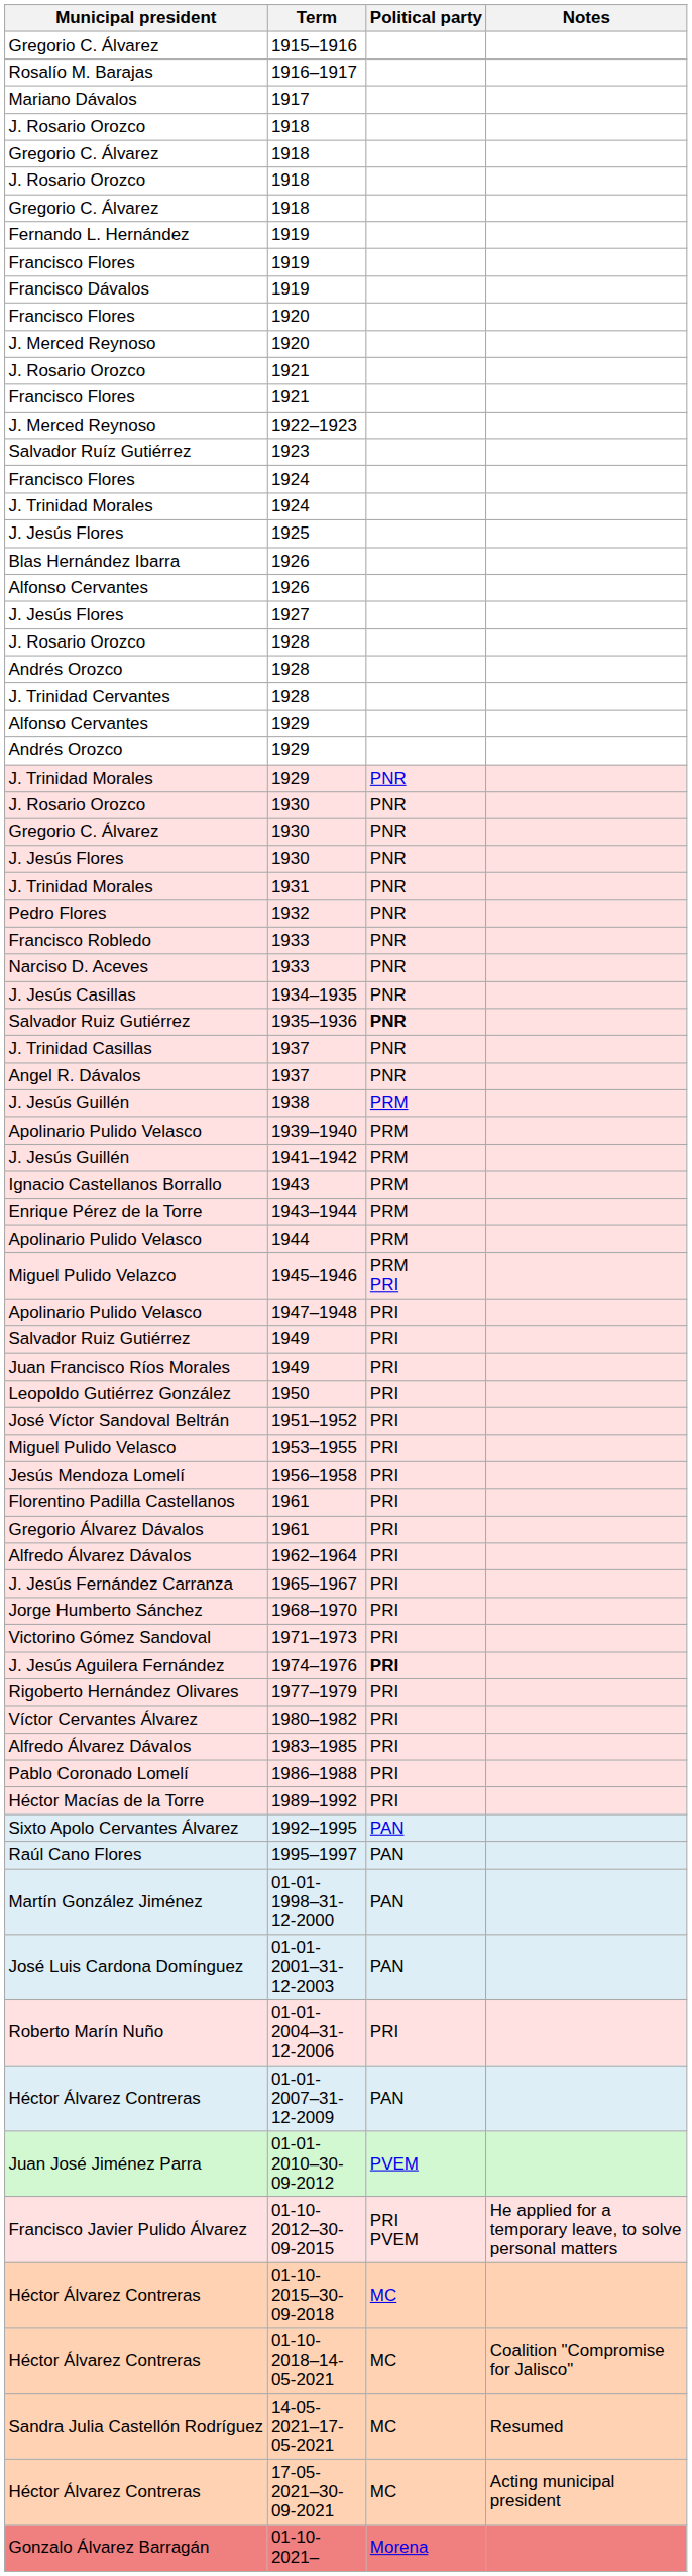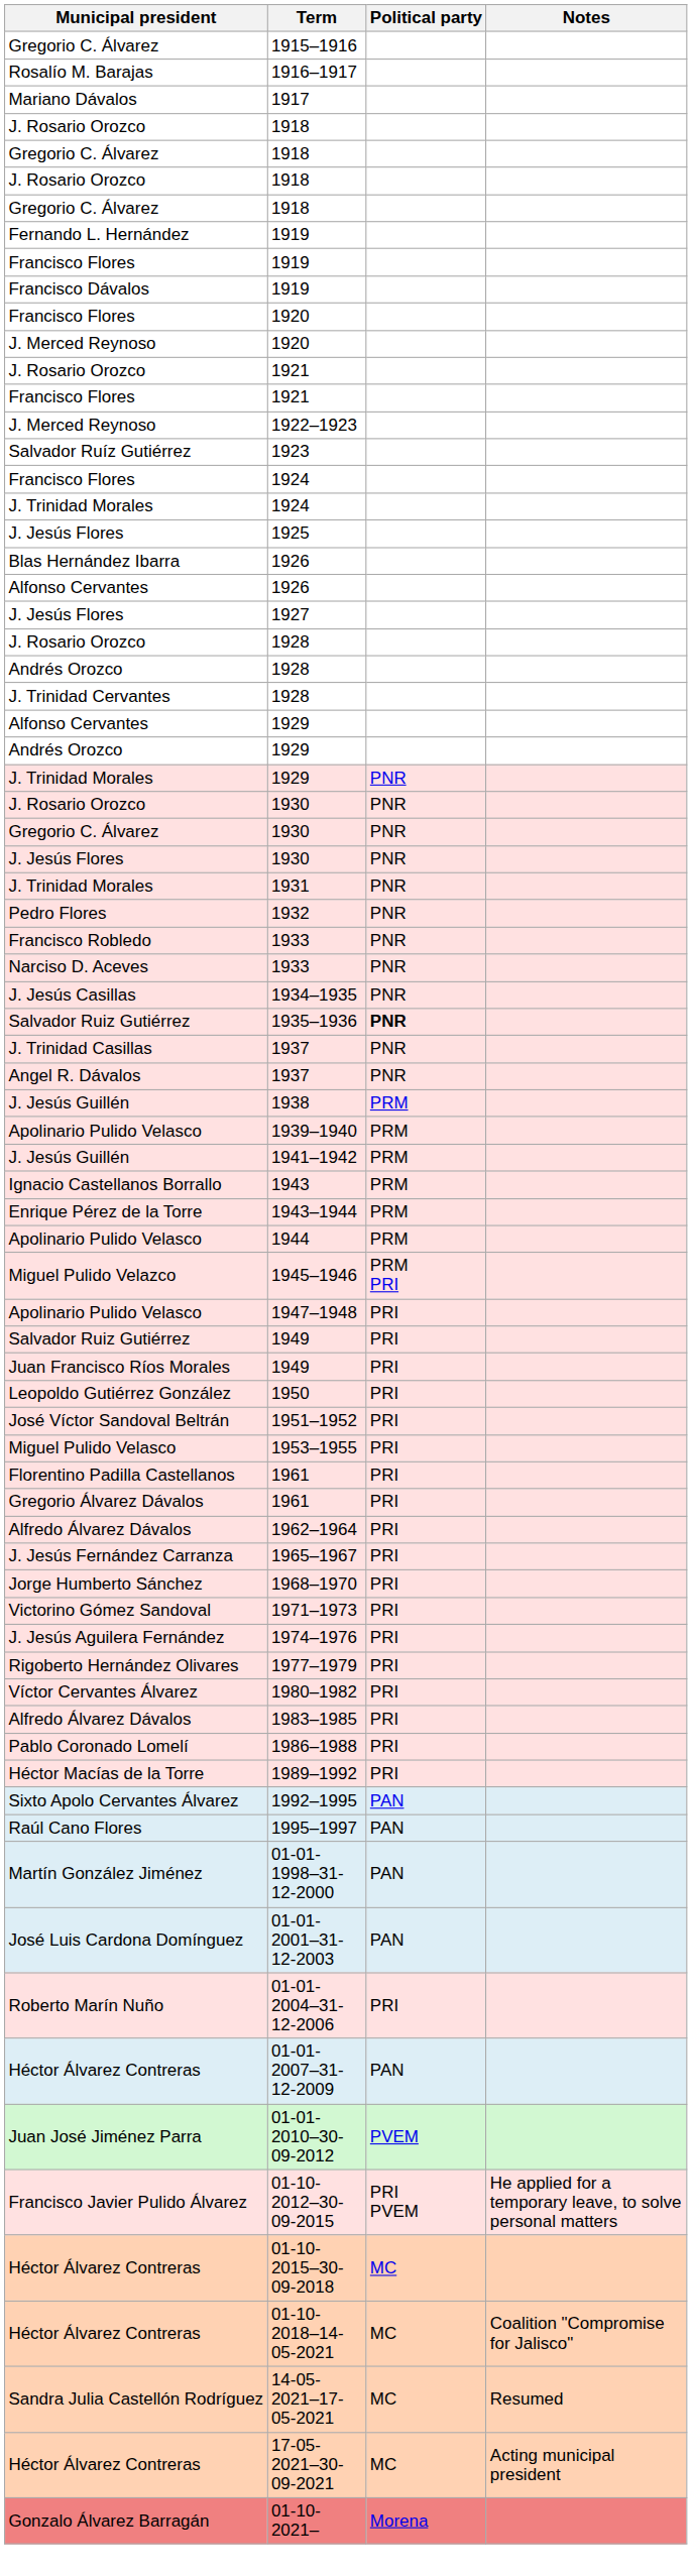 <table class="wikitable">
 <tr>
 <th>Municipal president</th>
 <th width=85px>Term</th>
 <th>Political party</th>
 <th width=180px>Notes</th>
 </tr>
 <tr style="background:#ffffff">
 <td>Gregorio C. Álvarez</td>
 <td>1915–1916</td>
 <td></td>
 <td></td>
 </tr>
 <tr style="background:#ffffff">
 <td>Rosalío M. Barajas</td>
 <td>1916–1917</td>
 <td></td>
 <td></td>
 </tr>
 <tr style="background:#ffffff">
 <td>Mariano Dávalos</td>
 <td>1917</td>
 <td></td>
 <td></td>
 </tr>
 <tr style="background:#ffffff">
 <td>J. Rosario Orozco</td>
 <td>1918</td>
 <td></td>
 <td></td>
 </tr>
 <tr style="background:#ffffff">
 <td>Gregorio C. Álvarez</td>
 <td>1918</td>
 <td></td>
 <td></td>
 </tr>
 <tr style="background:#ffffff">
 <td>J. Rosario Orozco</td>
 <td>1918</td>
 <td></td>
 <td></td>
 </tr>
 <tr style="background:#ffffff">
 <td>Gregorio C. Álvarez</td>
 <td>1918</td>
 <td></td>
 <td></td>
 </tr>
 <tr style="background:#ffffff">
 <td>Fernando L. Hernández</td>
 <td>1919</td>
 <td></td>
 <td></td>
 </tr>
 <tr style="background:#ffffff">
 <td>Francisco Flores</td>
 <td>1919</td>
 <td></td>
 <td></td>
 </tr>
 <tr style="background:#ffffff">
 <td>Francisco Dávalos</td>
 <td>1919</td>
 <td></td>
 <td></td>
 </tr>
 <tr style="background:#ffffff">
 <td>Francisco Flores</td>
 <td>1920</td>
 <td></td>
 <td></td>
 </tr>
 <tr style="background:#ffffff">
 <td>J. Merced Reynoso</td>
 <td>1920</td>
 <td></td>
 <td></td>
 </tr>
 <tr style="background:#ffffff">
 <td>J. Rosario Orozco</td>
 <td>1921</td>
 <td></td>
 <td></td>
 </tr>
 <tr style="background:#ffffff">
 <td>Francisco Flores</td>
 <td>1921</td>
 <td></td>
 <td></td>
 </tr>
 <tr style="background:#ffffff">
 <td>J. Merced Reynoso</td>
 <td>1922–1923</td>
 <td></td>
 <td></td>
 </tr>
 <tr style="background:#ffffff">
 <td>Salvador Ruíz Gutiérrez</td>
 <td>1923</td>
 <td></td>
 <td></td>
 </tr>
 <tr style="background:#ffffff">
 <td>Francisco Flores</td>
 <td>1924</td>
 <td></td>
 <td></td>
 </tr>
 <tr style="background:#ffffff">
 <td>J. Trinidad Morales</td>
 <td>1924</td>
 <td></td>
 <td></td>
 </tr>
 <tr style="background:#ffffff">
 <td>J. Jesús Flores</td>
 <td>1925</td>
 <td></td>
 <td></td>
 </tr>
 <tr style="background:#ffffff">
 <td>Blas Hernández Ibarra</td>
 <td>1926</td>
 <td></td>
 <td></td>
 </tr>
 <tr style="background:#ffffff">
 <td>Alfonso Cervantes</td>
 <td>1926</td>
 <td></td>
 <td></td>
 </tr>
 <tr style="background:#ffffff">
 <td>J. Jesús Flores</td>
 <td>1927</td>
 <td></td>
 <td></td>
 </tr>
 <tr style="background:#ffffff">
 <td>J. Rosario Orozco</td>
 <td>1928</td>
 <td></td>
 <td></td>
 </tr>
 <tr style="background:#ffffff">
 <td>Andrés Orozco</td>
 <td>1928</td>
 <td></td>
 <td></td>
 </tr>
 <tr style="background:#ffffff">
 <td>J. Trinidad Cervantes</td>
 <td>1928</td>
 <td></td>
 <td></td>
 </tr>
 <tr style="background:#ffffff">
 <td>Alfonso Cervantes</td>
 <td>1929</td>
 <td></td>
 <td></td>
 </tr>
 <tr style="background:#ffffff">
 <td>Andrés Orozco</td>
 <td>1929</td>
 <td></td>
 <td></td>
 </tr>
 <tr style="background:#ffe1e1">
 <td>J. Trinidad Morales</td>
 <td>1929</td>
 <td><a href='#'>PNR</a> </td>
 <td></td>
 </tr>
 <tr style="background:#ffe1e1">
 <td>J. Rosario Orozco</td>
 <td>1930</td>
 <td>PNR </td>
 <td></td>
 </tr>
 <tr style="background:#ffe1e1">
 <td>Gregorio C. Álvarez</td>
 <td>1930</td>
 <td>PNR </td>
 <td></td>
 </tr>
 <tr style="background:#ffe1e1">
 <td>J. Jesús Flores</td>
 <td>1930</td>
 <td>PNR </td>
 <td></td>
 </tr>
 <tr style="background:#ffe1e1">
 <td>J. Trinidad Morales</td>
 <td>1931</td>
 <td>PNR </td>
 <td></td>
 </tr>
 <tr style="background:#ffe1e1">
 <td>Pedro Flores</td>
 <td>1932</td>
 <td>PNR </td>
 <td></td>
 </tr>
 <tr style="background:#ffe1e1">
 <td>Francisco Robledo</td>
 <td>1933</td>
 <td>PNR </td>
 <td></td>
 </tr>
 <tr style="background:#ffe1e1">
 <td>Narciso D. Aceves</td>
 <td>1933</td>
 <td>PNR </td>
 <td></td>
 </tr>
 <tr style="background:#ffe1e1">
 <td>J. Jesús Casillas</td>
 <td>1934–1935</td>
 <td>PNR </td>
 <td></td>
 </tr>
 <tr style="background:#ffe1e1">
 <td>Salvador Ruiz Gutiérrez</td>
 <td>1935–1936</td>
 <td><strong>PNR </strong></td>
 <td></td>
 </tr>
 <tr style="background:#ffe1e1">
 <td>J. Trinidad Casillas</td>
 <td>1937</td>
 <td>PNR </td>
 <td></td>
 </tr>
 <tr style="background:#ffe1e1">
 <td>Angel R. Dávalos</td>
 <td>1937</td>
 <td>PNR </td>
 <td></td>
 </tr>
 <tr style="background:#ffe1e1">
 <td>J. Jesús Guillén</td>
 <td>1938</td>
 <td><a href='#'>PRM</a> </td>
 <td></td>
 </tr>
 <tr style="background:#ffe1e1">
 <td>Apolinario Pulido Velasco</td>
 <td>1939–1940</td>
 <td>PRM </td>
 <td></td>
 </tr>
 <tr style="background:#ffe1e1">
 <td>J. Jesús Guillén</td>
 <td>1941–1942</td>
 <td>PRM </td>
 <td></td>
 </tr>
 <tr style="background:#ffe1e1">
 <td>Ignacio Castellanos Borrallo</td>
 <td>1943</td>
 <td>PRM </td>
 <td></td>
 </tr>
 <tr style="background:#ffe1e1">
 <td>Enrique Pérez de la Torre</td>
 <td>1943–1944</td>
 <td>PRM </td>
 <td></td>
 </tr>
 <tr style="background:#ffe1e1">
 <td>Apolinario Pulido Velasco</td>
 <td>1944</td>
 <td>PRM </td>
 <td></td>
 </tr>
 <tr style="background:#ffe1e1">
 <td>Miguel Pulido Velazco</td>
 <td>1945–1946</td>
 <td>PRM <br> <a href='#'>PRI</a> </td>
 <td></td>
 </tr>
 <tr style="background:#ffe1e1">
 <td>Apolinario Pulido Velasco</td>
 <td>1947–1948</td>
 <td>PRI </td>
 <td></td>
 </tr>
 <tr style="background:#ffe1e1">
 <td>Salvador Ruiz Gutiérrez</td>
 <td>1949</td>
 <td>PRI </td>
 <td></td>
 </tr>
 <tr style="background:#ffe1e1">
 <td>Juan Francisco Ríos Morales</td>
 <td>1949</td>
 <td>PRI </td>
 <td></td>
 </tr>
 <tr style="background:#ffe1e1">
 <td>Leopoldo Gutiérrez González</td>
 <td>1950</td>
 <td>PRI </td>
 <td></td>
 </tr>
 <tr style="background:#ffe1e1">
 <td>José Víctor Sandoval Beltrán</td>
 <td>1951–1952</td>
 <td>PRI </td>
 <td></td>
 </tr>
 <tr style="background:#ffe1e1">
 <td>Miguel Pulido Velasco</td>
 <td>1953–1955</td>
 <td>PRI </td>
 <td></td>
 </tr>
 <tr style="background:#ffe1e1">
-<td>Jesús Mendoza Lomelí</td>
-<td>1956–1958</td>
-<td>PRI </td>
-<td></td>
-</tr>
-<tr style="background:#ffe1e1">
 <td>Florentino Padilla Castellanos</td>
 <td>1961</td>
 <td>PRI </td>
 <td></td>
 </tr>
 <tr style="background:#ffe1e1">
 <td>Gregorio Álvarez Dávalos</td>
 <td>1961</td>
 <td>PRI </td>
 <td></td>
 </tr>
 <tr style="background:#ffe1e1">
 <td>Alfredo Álvarez Dávalos</td>
 <td>1962–1964</td>
 <td>PRI </td>
 <td></td>
 </tr>
 <tr style="background:#ffe1e1">
 <td>J. Jesús Fernández Carranza</td>
 <td>1965–1967</td>
 <td>PRI </td>
 <td></td>
 </tr>
 <tr style="background:#ffe1e1">
 <td>Jorge Humberto Sánchez</td>
 <td>1968–1970</td>
 <td>PRI </td>
 <td></td>
 </tr>
 <tr style="background:#ffe1e1">
 <td>Victorino Gómez Sandoval</td>
 <td>1971–1973</td>
 <td>PRI </td>
 <td></td>
 </tr>
 <tr style="background:#ffe1e1">
 <td>J. Jesús Aguilera Fernández</td>
 <td>1974–1976</td>
-<td><strong>PRI </strong></td>
+<td>PRI </td>
 <td></td>
 </tr>
 <tr style="background:#ffe1e1">
 <td>Rigoberto Hernández Olivares</td>
 <td>1977–1979</td>
 <td>PRI </td>
 <td></td>
 </tr>
 <tr style="background:#ffe1e1">
 <td>Víctor Cervantes Álvarez</td>
 <td>1980–1982</td>
 <td>PRI </td>
 <td></td>
 </tr>
 <tr style="background:#ffe1e1">
 <td>Alfredo Álvarez Dávalos</td>
 <td>1983–1985</td>
 <td>PRI </td>
 <td></td>
 </tr>
 <tr style="background:#ffe1e1">
 <td>Pablo Coronado Lomelí</td>
 <td>1986–1988</td>
 <td>PRI </td>
 <td></td>
 </tr>
 <tr style="background:#ffe1e1">
 <td>Héctor Macías de la Torre</td>
 <td>1989–1992</td>
 <td>PRI </td>
 <td></td>
 </tr>
 <tr style="background:#ddeef6">
 <td>Sixto Apolo Cervantes Álvarez</td>
 <td>1992–1995</td>
 <td><a href='#'>PAN</a> </td>
 <td></td>
 </tr>
 <tr style="background:#ddeef6">
 <td>Raúl Cano Flores</td>
 <td>1995–1997</td>
 <td>PAN </td>
 <td></td>
 </tr>
 <tr style="background:#ddeef6">
 <td>Martín González Jiménez</td>
 <td>01-01-1998–31-12-2000</td>
 <td>PAN </td>
 <td></td>
 </tr>
 <tr style="background:#ddeef6">
 <td>José Luis Cardona Domínguez</td>
 <td>01-01-2001–31-12-2003</td>
 <td>PAN </td>
 <td></td>
 </tr>
 <tr style="background:#ffe1e1">
 <td>Roberto Marín Nuño</td>
 <td>01-01-2004–31-12-2006</td>
 <td>PRI </td>
 <td></td>
 </tr>
 <tr style="background:#ddeef6">
 <td>Héctor Álvarez Contreras</td>
 <td>01-01-2007–31-12-2009</td>
 <td>PAN </td>
 <td></td>
 </tr>
 <tr style="background:#d2f8d2">
 <td>Juan José Jiménez Parra</td>
 <td>01-01-2010–30-09-2012</td>
 <td><a href='#'>PVEM</a> </td>
 <td></td>
 </tr>
 <tr style="background:#ffe1e1">
 <td>Francisco Javier Pulido Álvarez</td>
 <td>01-10-2012–30-09-2015</td>
 <td>PRI <br> PVEM </td>
 <td>He applied for a temporary leave, to solve personal matters</td>
 </tr>
 <tr style="background:#ffd2b3">
 <td>Héctor Álvarez Contreras</td>
 <td>01-10-2015–30-09-2018</td>
 <td><a href='#'>MC</a> </td>
 <td></td>
 </tr>
 <tr style="background:#ffd2b3">
 <td>Héctor Álvarez Contreras</td>
 <td>01-10-2018–14-05-2021</td>
 <td>MC </td>
 <td>Coalition "Compromise for Jalisco"</td>
 </tr>
 <tr style="background:#ffd2b3">
 <td>Sandra Julia Castellón Rodríguez</td>
 <td>14-05-2021–17-05-2021</td>
 <td>MC </td>
 <td>Resumed</td>
 </tr>
 <tr style="background:#ffd2b3">
 <td>Héctor Álvarez Contreras</td>
 <td>17-05-2021–30-09-2021</td>
 <td>MC </td>
 <td>Acting municipal president</td>
 </tr>
 <tr style="background:#f08080">
 <td>Gonzalo Álvarez Barragán</td>
 <td>01-10-2021–</td>
 <td><a href='#'>Morena</a> </td>
 <td></td>
 </tr>
 </table>
